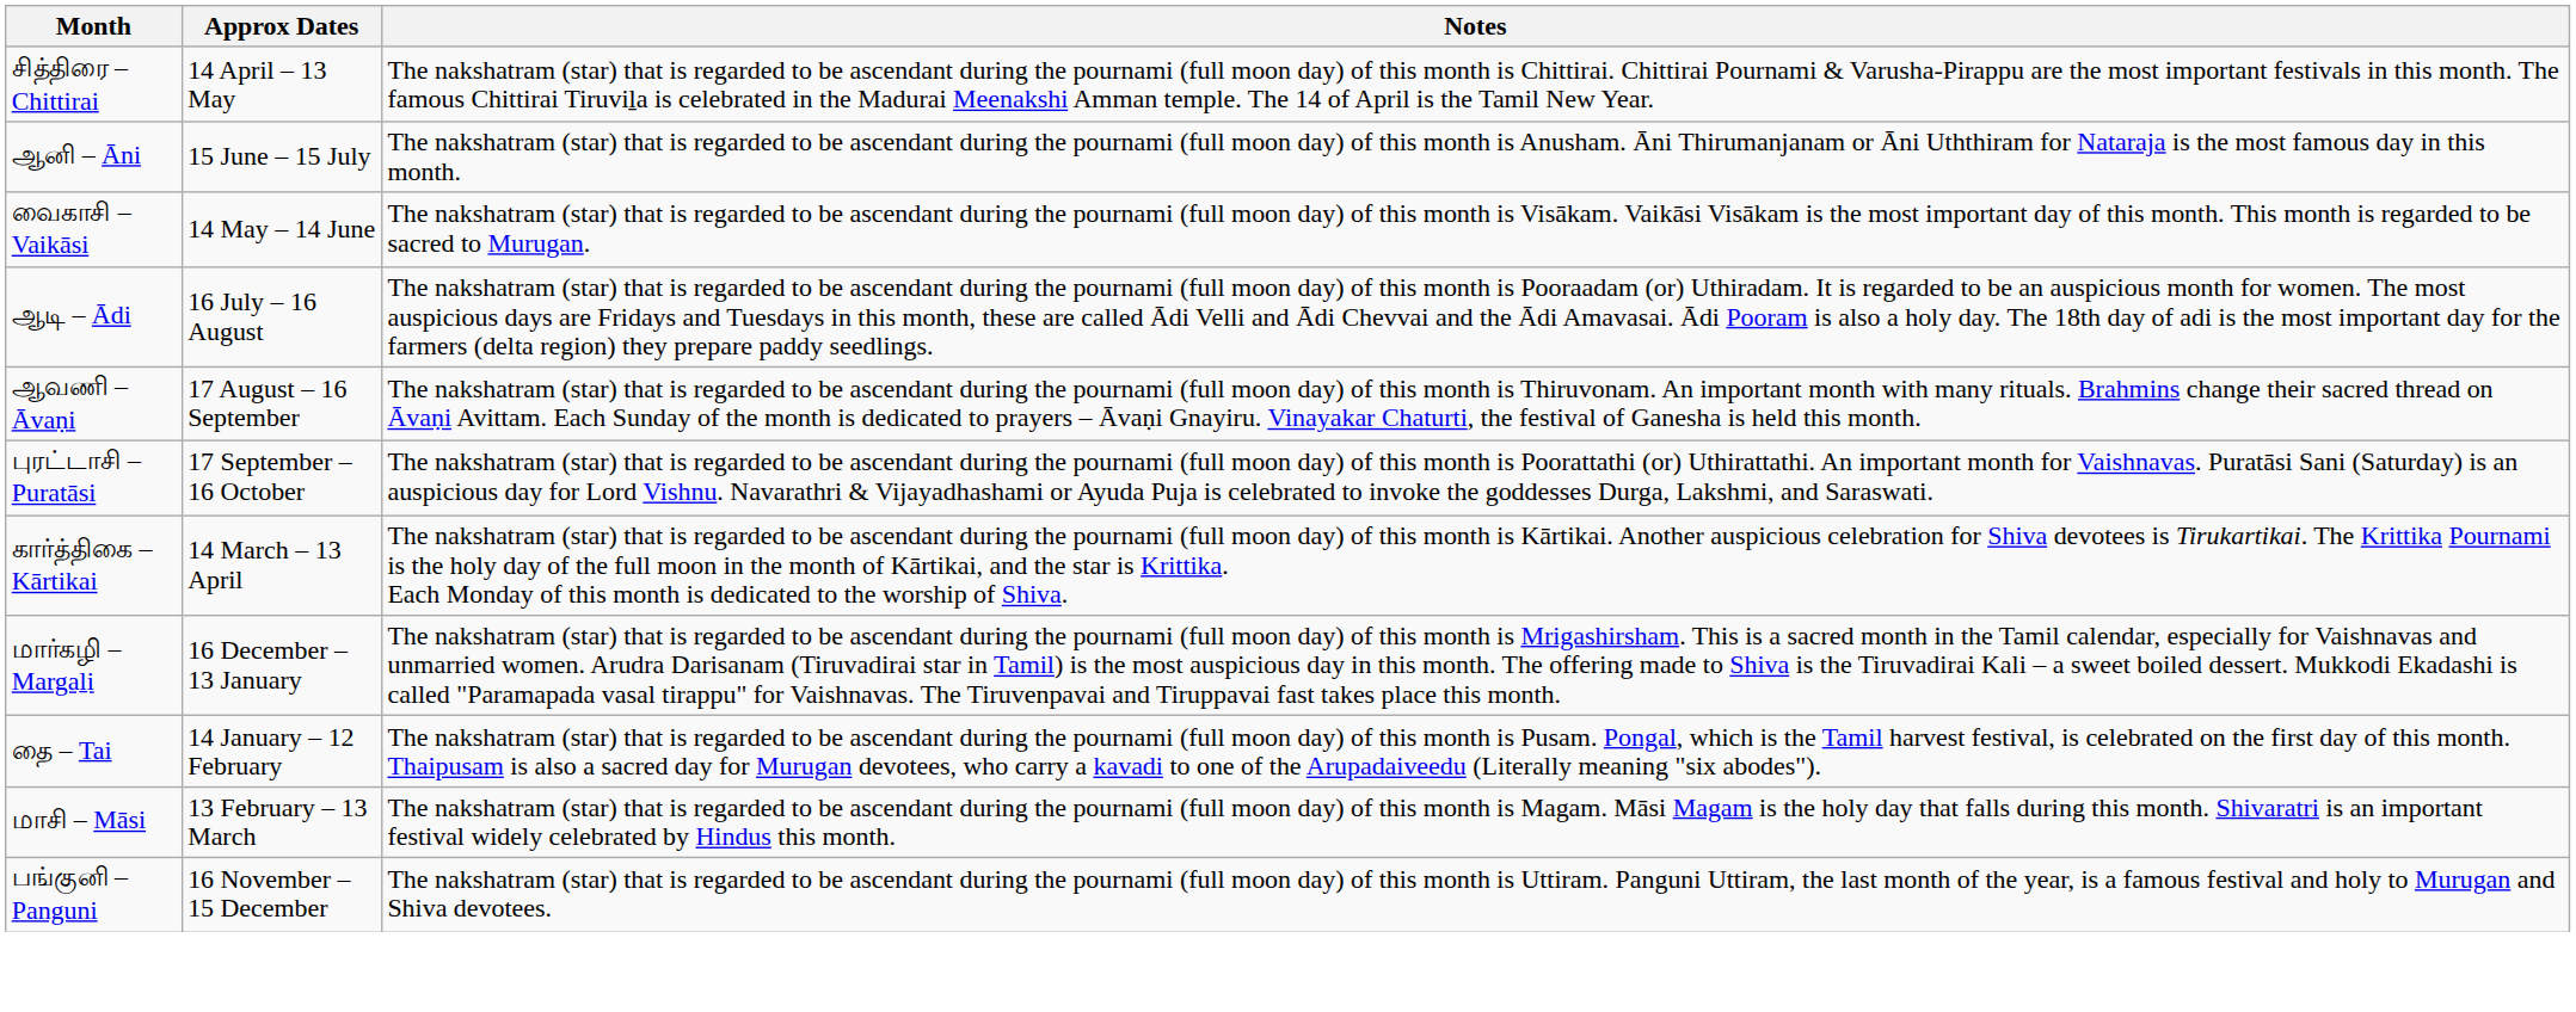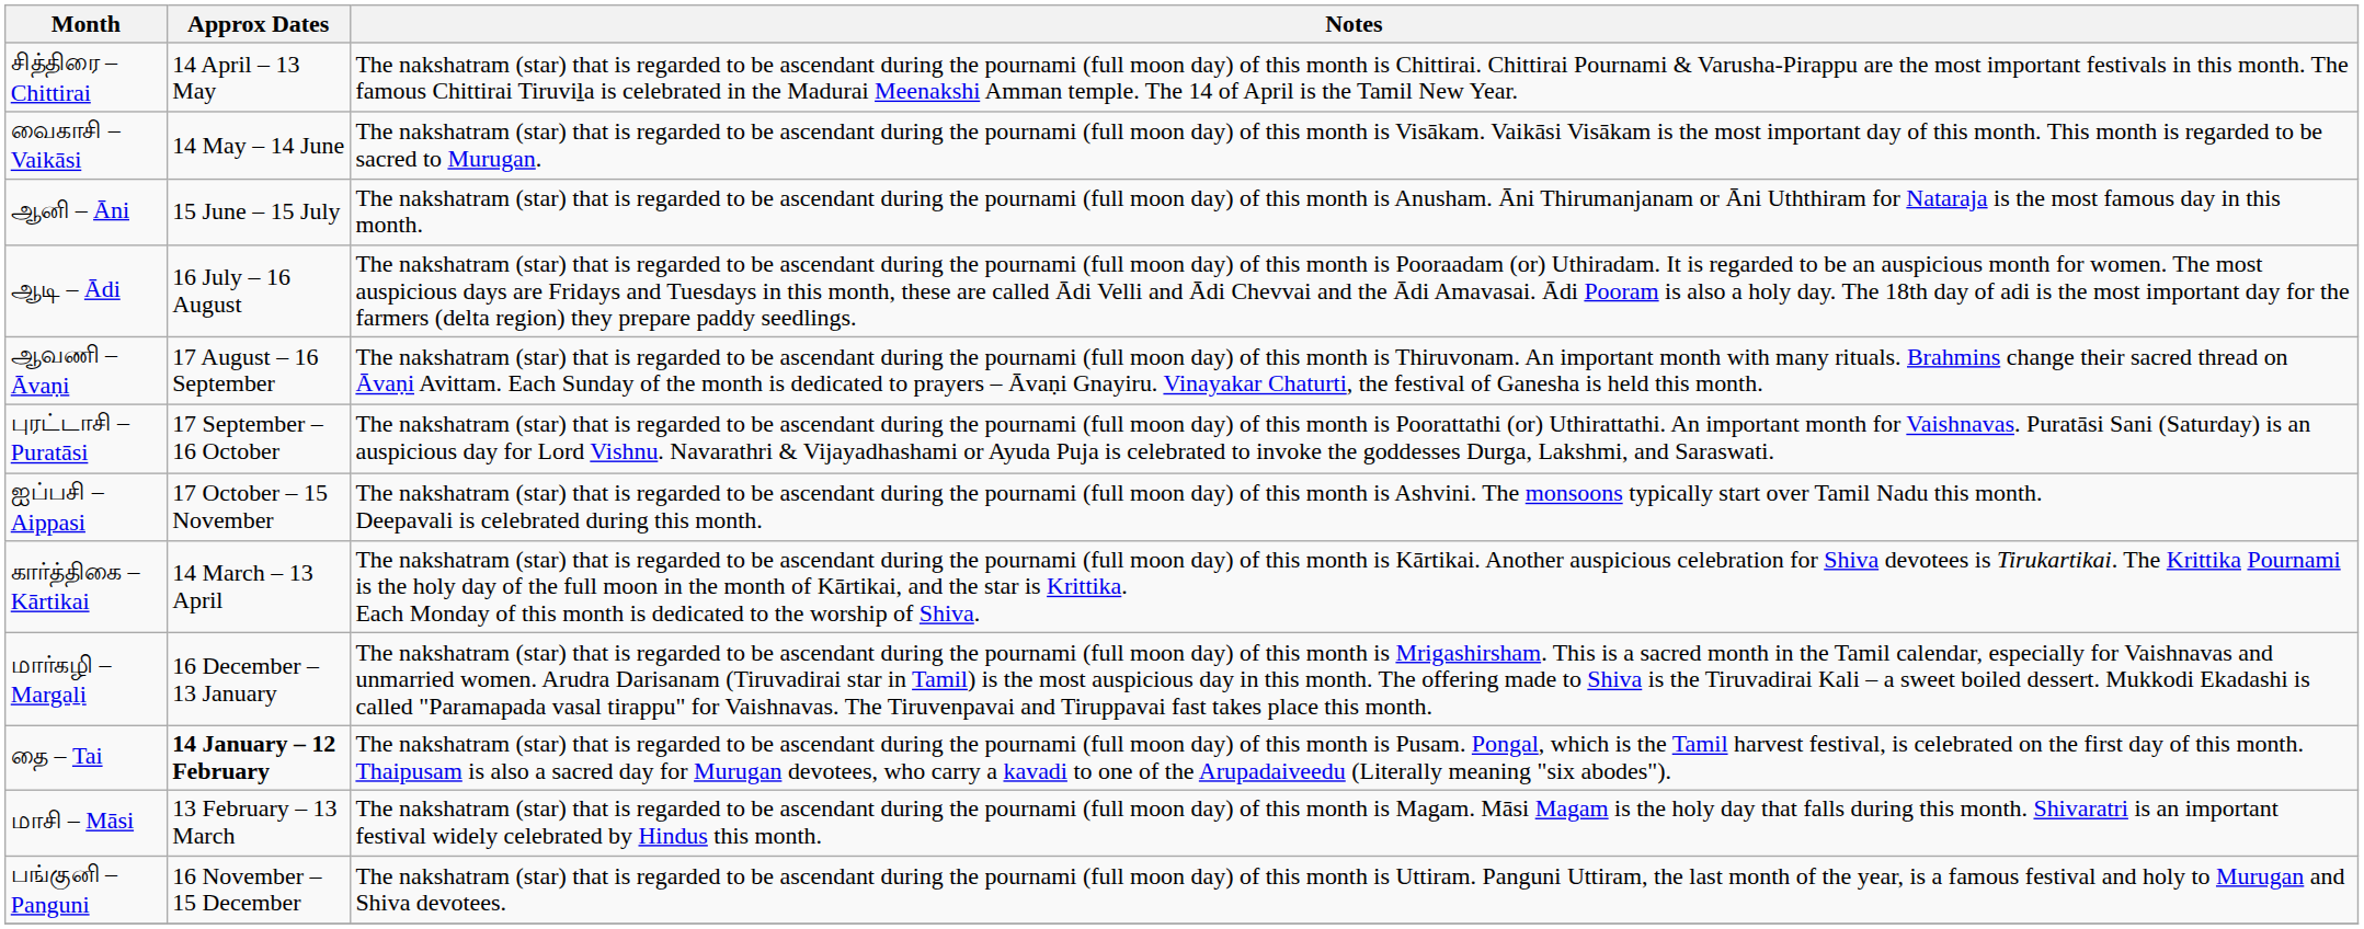 <table class="wikitable">
 <tr>
 <th>Month</th>
 <th>Approx Dates</th>
 <th>Notes</th>
 </tr>
 <tr>
 <td>சித்திரை – <a href='#'>Chittirai</a></td>
 <td>14 April – 13 May</td>
 <td>The nakshatram (star) that is regarded to be ascendant during the pournami (full moon day) of this month is Chittirai. Chittirai Pournami & Varusha-Pirappu are the most important festivals in this month. The famous Chittirai Tiruviḻa is celebrated in the Madurai <a href='#'>Meenakshi</a> Amman temple. The 14 of April is the Tamil New Year.</td>
 </tr>
 <tr>
+<td>வைகாசி – <a href='#'>Vaikāsi</a></td>
+<td>14 May – 14 June</td>
+<td>The nakshatram (star) that is regarded to be ascendant during the pournami (full moon day) of this month is Visākam. Vaikāsi Visākam is the most important day of this month. This month is regarded to be sacred to <a href='#'>Murugan</a>.</td>
+</tr>
+<tr>
 <td>ஆனி – <a href='#'>Āni</a></td>
 <td>15 June – 15 July</td>
 <td>The nakshatram (star) that is regarded to be ascendant during the pournami (full moon day) of this month is Anusham. Āni Thirumanjanam or Āni Uththiram for <a href='#'>Nataraja</a> is the most famous day in this month.</td>
-</tr>
-<tr>
-<td>வைகாசி – <a href='#'>Vaikāsi</a></td>
-<td>14 May – 14 June</td>
-<td>The nakshatram (star) that is regarded to be ascendant during the pournami (full moon day) of this month is Visākam. Vaikāsi Visākam is the most important day of this month. This month is regarded to be sacred to <a href='#'>Murugan</a>.</td>
 </tr>
 <tr>
 <td>ஆடி – <a href='#'>Ādi</a></td>
 <td>16 July – 16 August</td>
 <td>The nakshatram (star) that is regarded to be ascendant during the pournami (full moon day) of this month is  Pooraadam (or) Uthiradam. It is regarded to be an auspicious month for women. The most auspicious days are Fridays and Tuesdays in this month, these are called Ādi Velli and Ādi Chevvai and the Ādi Amavasai. Ādi <a href='#'>Pooram</a> is also a holy day. The 18th day of adi is the most important day for the farmers (delta region) they prepare paddy seedlings.</td>
 </tr>
 <tr>
 <td>ஆவணி – <a href='#'>Āvaṇi</a></td>
 <td>17 August – 16 September</td>
 <td>The nakshatram (star) that is regarded to be ascendant during the pournami (full moon day) of this month is Thiruvonam. An important month with many rituals. <a href='#'>Brahmins</a> change their sacred thread on <a href='#'>Āvaṇi</a> Avittam. Each Sunday of the month is dedicated to prayers – Āvaṇi Gnayiru. <a href='#'>Vinayakar Chaturti</a>, the festival of Ganesha is held this month.</td>
 </tr>
 <tr>
 <td>புரட்டாசி – <a href='#'>Puratāsi</a></td>
 <td>17 September – 16 October</td>
 <td>The nakshatram (star) that is regarded to be ascendant during the pournami (full moon day) of this month is Poorattathi (or) Uthirattathi. An important month for <a href='#'>Vaishnavas</a>. Puratāsi Sani (Saturday) is an auspicious day for Lord <a href='#'>Vishnu</a>. Navarathri & Vijayadhashami or Ayuda Puja is celebrated to invoke the goddesses Durga, Lakshmi, and Saraswati.</td>
 </tr>
 <tr>
+<td>ஐப்பசி – <a href='#'>Aippasi</a></td>
+<td>17 October – 15 November</td>
+<td>The nakshatram (star) that is regarded to be ascendant during the pournami (full moon day) of this month is Ashvini. The <a href='#'>monsoons</a> typically start over Tamil Nadu this month.<br>Deepavali is celebrated during this month.</td>
+</tr>
+<tr>
 <td>கார்த்திகை – <a href='#'>Kārtikai</a></td>
 <td>14 March – 13 April</td>
 <td>The nakshatram (star) that is regarded to be ascendant during the pournami (full moon day) of this month is Kārtikai. Another auspicious celebration for <a href='#'>Shiva</a> devotees is <em>Tirukartikai</em>. The <a href='#'>Krittika</a> <a href='#'>Pournami</a> is the holy day of the full moon in the month of Kārtikai, and the star is <a href='#'>Krittika</a>.<br>Each Monday of this month is dedicated to the worship of <a href='#'>Shiva</a>.</td>
 </tr>
 <tr>
 <td>மார்கழி – <a href='#'>Margaḻi</a></td>
 <td>16 December – 13 January</td>
 <td>The nakshatram (star) that is regarded to be ascendant during the pournami (full moon day) of this month is <a href='#'>Mrigashirsham</a>. This is a sacred month in the Tamil calendar, especially for Vaishnavas and unmarried women. Arudra Darisanam (Tiruvadirai star in <a href='#'>Tamil</a>) is the most auspicious day in this month. The offering made to <a href='#'>Shiva</a> is the Tiruvadirai Kali – a sweet boiled dessert. Mukkodi Ekadashi is called "Paramapada vasal tirappu" for Vaishnavas. The Tiruvenpavai and Tiruppavai fast takes place this month.</td>
 </tr>
 <tr>
 <td>தை – <a href='#'>Tai</a></td>
-<td>14 January – 12 February</td>
+<td><strong>14 January – 12 February</strong></td>
 <td>The nakshatram (star) that is regarded to be ascendant during the pournami (full moon day) of this month is Pusam. <a href='#'>Pongal</a>, which is the <a href='#'>Tamil</a> harvest festival, is celebrated on the first day of this month. <a href='#'>Thaipusam</a> is also a sacred day for <a href='#'>Murugan</a> devotees, who carry a <a href='#'>kavadi</a> to one of the <a href='#'>Arupadaiveedu</a> (Literally meaning "six abodes").</td>
 </tr>
 <tr>
 <td>மாசி – <a href='#'>Māsi</a></td>
 <td>13 February – 13 March</td>
 <td>The nakshatram (star) that is regarded to be ascendant during the pournami (full moon day) of this month is Magam. Māsi <a href='#'>Magam</a> is the holy day that falls during this month. <a href='#'>Shivaratri</a> is an important festival widely celebrated by <a href='#'>Hindus</a> this month.</td>
 </tr>
 <tr>
 <td>பங்குனி – <a href='#'>Panguni</a></td>
 <td>16 November – 15 December</td>
 <td>The nakshatram (star) that is regarded to be ascendant during the pournami (full moon day) of this month is Uttiram. Panguni Uttiram, the last month of the year, is a famous festival and holy to <a href='#'>Murugan</a> and Shiva devotees.</td>
 </tr>
 <tr>
 </tr>
 </table>
